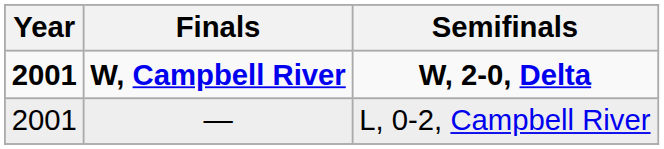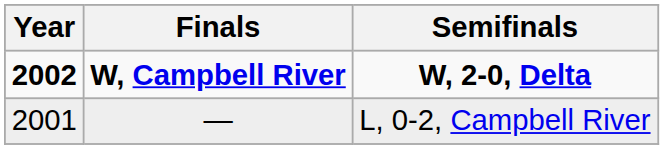 <table class="wikitable" style="text-align:center">
 <tr>
 <th>Year</th>
 <th>Finals</th>
 <th>Semifinals</th>
 </tr>
 <tr style="font-weight:bold">
-<td>2001</td>
+<td>2002</td>
 <td>W, <a href='#'>Campbell River</a></td>
 <td>W, 2-0, <a href='#'>Delta</a></td>
 </tr>
 <tr style="background:#eee;">
 <td>2001</td>
 <td>—</td>
 <td>L, 0-2, <a href='#'>Campbell River</a></td>
 </tr>
 </table>
